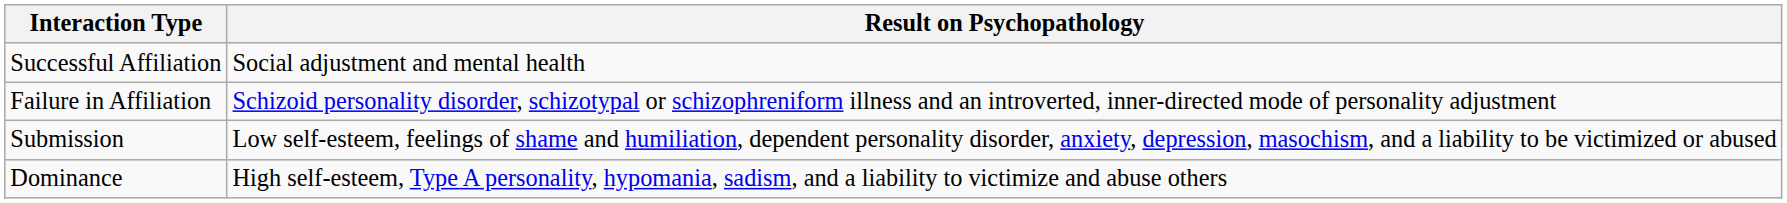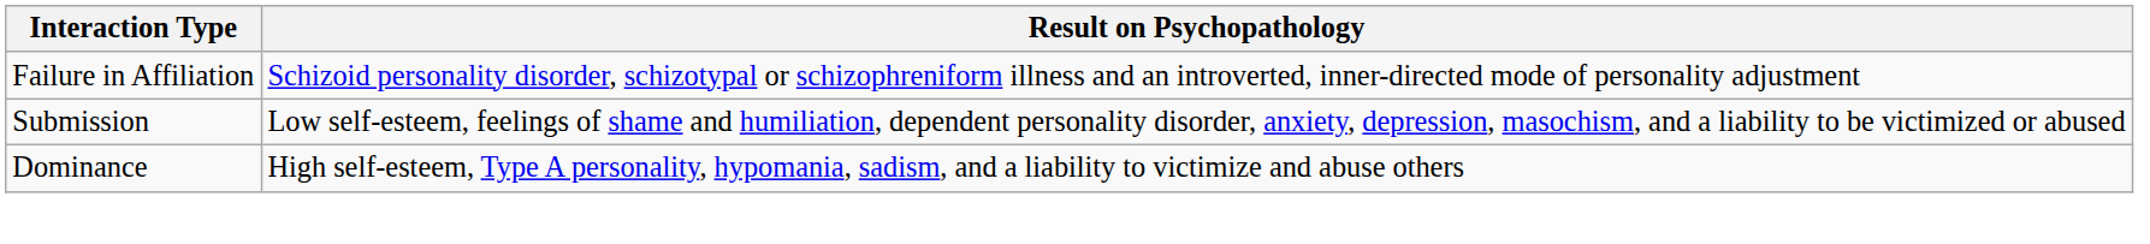 <table class="wikitable">
 <tr>
 <th>Interaction Type</th>
 <th>Result on Psychopathology</th>
-</tr>
-<tr>
-<td>Successful Affiliation</td>
-<td>Social adjustment and mental health</td>
 </tr>
 <tr>
 <td>Failure in Affiliation</td>
 <td><a href='#'>Schizoid personality disorder</a>, <a href='#'>schizotypal</a> or <a href='#'>schizophreniform</a> illness and an introverted, inner-directed mode of personality adjustment</td>
 </tr>
 <tr>
 <td>Submission</td>
 <td>Low self-esteem, feelings of <a href='#'>shame</a> and <a href='#'>humiliation</a>, dependent personality disorder, <a href='#'>anxiety</a>, <a href='#'>depression</a>, <a href='#'>masochism</a>, and a liability to be victimized or abused</td>
 </tr>
 <tr>
 <td>Dominance</td>
 <td>High self-esteem, <a href='#'>Type A personality</a>, <a href='#'>hypomania</a>, <a href='#'>sadism</a>, and a liability to victimize and abuse others</td>
 </tr>
 </table>
